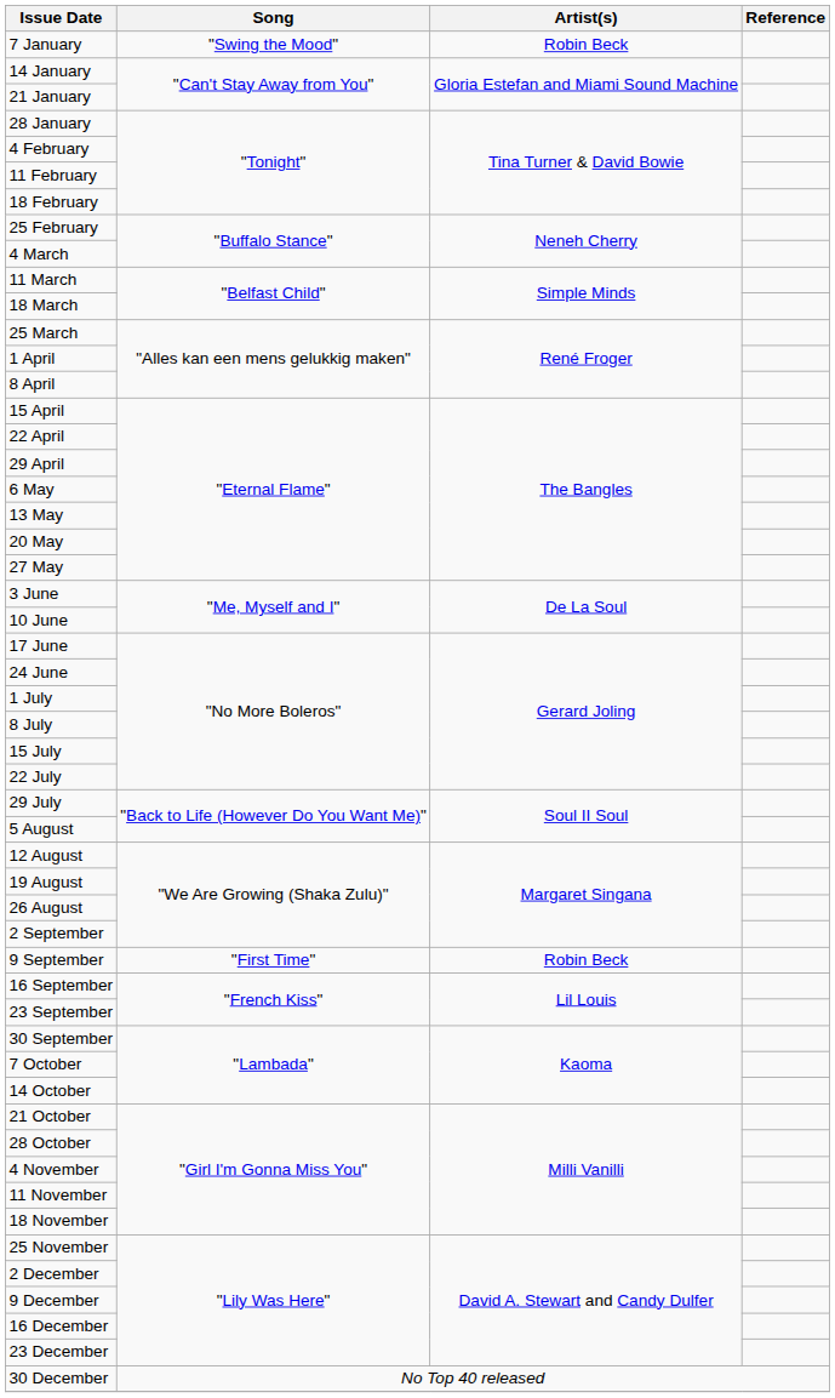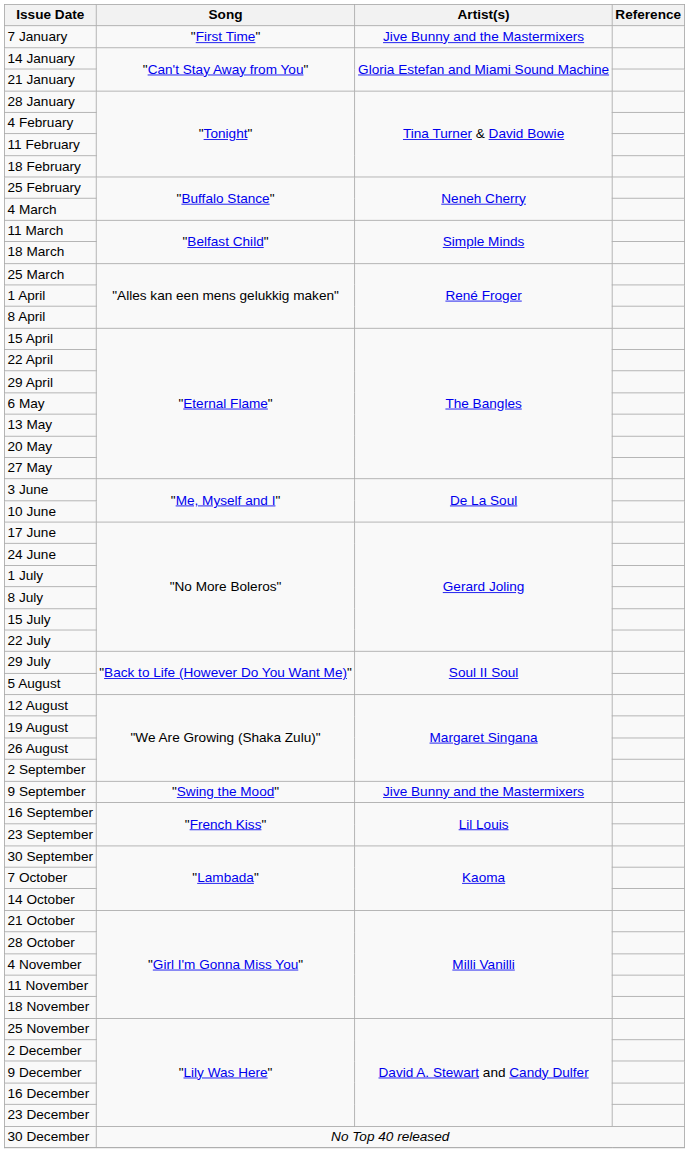 <table class="wikitable">
 <tr>
 <th align="center">Issue Date</th>
 <th align="center">Song</th>
 <th align="center">Artist(s)</th>
 <th align="center">Reference</th>
 </tr>
 <tr>
 <td align="left">7 January</td>
-<td align="center">"<a href='#'>Swing the Mood</a>"</td>
-<td align="center"><a href='#'>Robin Beck</a></td>
+<td align="center">"<a href='#'>First Time</a>"</td>
+<td align="center"><a href='#'>Jive Bunny and the Mastermixers</a></td>
 <td align="center"></td>
 </tr>
 <tr>
 <td align="left">14 January</td>
 <td align="center" rowspan="2">"<a href='#'>Can't Stay Away from You</a>"</td>
 <td align="center" rowspan="2"><a href='#'>Gloria Estefan and Miami Sound Machine</a></td>
 <td align="center"></td>
 </tr>
 <tr>
 <td align="left">21 January</td>
 <td align="center"></td>
 </tr>
 <tr>
 <td align="left">28 January</td>
 <td align="center" rowspan="4">"<a href='#'>Tonight</a>"</td>
 <td align="center" rowspan="4"><a href='#'>Tina Turner</a> & <a href='#'>David Bowie</a></td>
 <td align="center"></td>
 </tr>
 <tr>
 <td align="left">4 February</td>
 <td align="center"></td>
 </tr>
 <tr>
 <td align="left">11 February</td>
 <td align="center"></td>
 </tr>
 <tr>
 <td align="left">18 February</td>
 <td align="center"></td>
 </tr>
 <tr>
 <td align="left">25 February</td>
 <td align="center" rowspan="2">"<a href='#'>Buffalo Stance</a>"</td>
 <td align="center" rowspan="2"><a href='#'>Neneh Cherry</a></td>
 <td align="center"></td>
 </tr>
 <tr>
 <td align="left">4 March</td>
 <td align="center"></td>
 </tr>
 <tr>
 <td align="left">11 March</td>
 <td align="center" rowspan="2">"<a href='#'>Belfast Child</a>"</td>
 <td align="center" rowspan="2"><a href='#'>Simple Minds</a></td>
 <td align="center"></td>
 </tr>
 <tr>
 <td align="left">18 March</td>
 <td align="center"></td>
 </tr>
 <tr>
 <td align="left">25 March</td>
 <td align="center" rowspan="3">"Alles kan een mens gelukkig maken"</td>
 <td align="center" rowspan="3"><a href='#'>René Froger</a></td>
 <td align="center"></td>
 </tr>
 <tr>
 <td align="left">1 April</td>
 <td align="center"></td>
 </tr>
 <tr>
 <td align="left">8 April</td>
 <td align="center"></td>
 </tr>
 <tr>
 <td align="left">15 April</td>
 <td align="center" rowspan="7">"<a href='#'>Eternal Flame</a>"</td>
 <td align="center" rowspan="7"><a href='#'>The Bangles</a></td>
 <td align="center"></td>
 </tr>
 <tr>
 <td align="left">22 April</td>
 <td align="center"></td>
 </tr>
 <tr>
 <td align="left">29 April</td>
 <td align="center"></td>
 </tr>
 <tr>
 <td align="left">6 May</td>
 <td align="center"></td>
 </tr>
 <tr>
 <td align="left">13 May</td>
 <td align="center"></td>
 </tr>
 <tr>
 <td align="left">20 May</td>
 <td align="center"></td>
 </tr>
 <tr>
 <td align="left">27 May</td>
 <td align="center"></td>
 </tr>
 <tr>
 <td align="left">3 June</td>
 <td align="center" rowspan="2">"<a href='#'>Me, Myself and I</a>"</td>
 <td align="center" rowspan="2"><a href='#'>De La Soul</a></td>
 <td align="center"></td>
 </tr>
 <tr>
 <td align="left">10 June</td>
 <td align="center"></td>
 </tr>
 <tr>
 <td align="left">17 June</td>
 <td align="center" rowspan="6">"No More Boleros"</td>
 <td align="center" rowspan="6"><a href='#'>Gerard Joling</a></td>
 <td align="center"></td>
 </tr>
 <tr>
 <td align="left">24 June</td>
 <td align="center"></td>
 </tr>
 <tr>
 <td align="left">1 July</td>
 <td align="center"></td>
 </tr>
 <tr>
 <td align="left">8 July</td>
 <td align="center"></td>
 </tr>
 <tr>
 <td align="left">15 July</td>
 <td align="center"></td>
 </tr>
 <tr>
 <td align="left">22 July</td>
 <td align="center"></td>
 </tr>
 <tr>
 <td align="left">29 July</td>
 <td align="center" rowspan="2">"<a href='#'>Back to Life (However Do You Want Me)</a>"</td>
 <td align="center" rowspan="2"><a href='#'>Soul II Soul</a></td>
 <td align="center"></td>
 </tr>
 <tr>
 <td align="left">5 August</td>
 <td align="center"></td>
 </tr>
 <tr>
 <td align="left">12 August</td>
 <td align="center" rowspan="4">"We Are Growing (Shaka Zulu)"</td>
 <td align="center" rowspan="4"><a href='#'>Margaret Singana</a></td>
 <td align="center"></td>
 </tr>
 <tr>
 <td align="left">19 August</td>
 <td align="center"></td>
 </tr>
 <tr>
 <td align="left">26 August</td>
 <td align="center"></td>
 </tr>
 <tr>
 <td align="left">2 September</td>
 <td align="center"></td>
 </tr>
 <tr>
 <td align="left">9 September</td>
-<td align="center">"<a href='#'>First Time</a>"</td>
-<td align="center"><a href='#'>Robin Beck</a></td>
+<td align="center">"<a href='#'>Swing the Mood</a>"</td>
+<td align="center"><a href='#'>Jive Bunny and the Mastermixers</a></td>
 <td align="center"></td>
 </tr>
 <tr>
 <td align="left">16 September</td>
 <td align="center" rowspan="2">"<a href='#'>French Kiss</a>"</td>
 <td align="center" rowspan="2"><a href='#'>Lil Louis</a></td>
 <td align="center"></td>
 </tr>
 <tr>
 <td align="left">23 September</td>
 <td align="center"></td>
 </tr>
 <tr>
 <td align="left">30 September</td>
 <td align="center" rowspan="3">"<a href='#'>Lambada</a>"</td>
 <td align="center" rowspan="3"><a href='#'>Kaoma</a></td>
 <td align="center"></td>
 </tr>
 <tr>
 <td align="left">7 October</td>
 <td align="center"></td>
 </tr>
 <tr>
 <td align="left">14 October</td>
 <td align="center"></td>
 </tr>
 <tr>
 <td align="left">21 October</td>
 <td align="center" rowspan="5">"<a href='#'>Girl I'm Gonna Miss You</a>"</td>
 <td align="center" rowspan="5"><a href='#'>Milli Vanilli</a></td>
 <td align="center"></td>
 </tr>
 <tr>
 <td align="left">28 October</td>
 <td align="center"></td>
 </tr>
 <tr>
 <td align="left">4 November</td>
 <td align="center"></td>
 </tr>
 <tr>
 <td align="left">11 November</td>
 <td align="center"></td>
 </tr>
 <tr>
 <td align="left">18 November</td>
 <td align="center"></td>
 </tr>
 <tr>
 <td align="left">25 November</td>
 <td align="center" rowspan="5">"<a href='#'>Lily Was Here</a>"</td>
 <td align="center" rowspan="5"><a href='#'>David A. Stewart</a> and <a href='#'>Candy Dulfer</a></td>
 <td align="center"></td>
 </tr>
 <tr>
 <td align="left">2 December</td>
 <td align="center"></td>
 </tr>
 <tr>
 <td align="left">9 December</td>
 <td align="center"></td>
 </tr>
 <tr>
 <td align="left">16 December</td>
 <td align="center"></td>
 </tr>
 <tr>
 <td align="left">23 December</td>
 <td align="center"></td>
 </tr>
 <tr>
 <td align="left">30 December</td>
 <td align="center" colspan="3"><em>No Top 40 released</em></td>
 </tr>
 <tr>
 </tr>
 </table>
